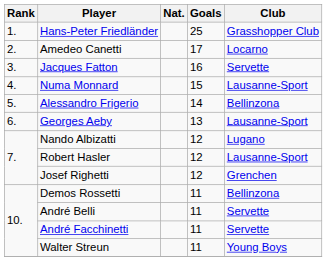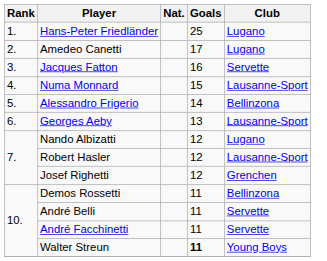 <table class="wikitable sortable">
 <tr>
 <th>Rank</th>
 <th>Player</th>
 <th>Nat.</th>
 <th>Goals</th>
 <th>Club</th>
 </tr>
 <tr>
 <td>1.</td>
 <td><a href='#'>Hans-Peter Friedländer</a></td>
 <td></td>
 <td>25</td>
-<td><a href='#'>Grasshopper Club</a></td>
+<td><a href='#'>Lugano</a></td>
 </tr>
 <tr>
 <td>2.</td>
 <td>Amedeo Canetti</td>
 <td></td>
 <td>17</td>
-<td><a href='#'>Locarno</a></td>
+<td><a href='#'>Lugano</a></td>
 </tr>
 <tr>
 <td>3.</td>
 <td><a href='#'>Jacques Fatton</a></td>
 <td></td>
 <td>16</td>
 <td><a href='#'>Servette</a></td>
 </tr>
 <tr>
 <td>4.</td>
 <td><a href='#'>Numa Monnard</a></td>
 <td></td>
 <td>15</td>
 <td><a href='#'>Lausanne-Sport</a></td>
 </tr>
 <tr>
 <td>5.</td>
 <td><a href='#'>Alessandro Frigerio</a></td>
 <td></td>
 <td>14</td>
 <td><a href='#'>Bellinzona</a></td>
 </tr>
 <tr>
 <td>6.</td>
 <td><a href='#'>Georges Aeby</a></td>
 <td></td>
 <td>13</td>
 <td><a href='#'>Lausanne-Sport</a></td>
 </tr>
 <tr>
 <td rowspan=3>7.</td>
 <td>Nando Albizatti</td>
 <td></td>
 <td>12</td>
 <td><a href='#'>Lugano</a></td>
 </tr>
 <tr>
 <td>Robert Hasler</td>
 <td></td>
 <td>12</td>
 <td><a href='#'>Lausanne-Sport</a></td>
 </tr>
 <tr>
 <td>Josef Righetti</td>
 <td></td>
 <td>12</td>
 <td><a href='#'>Grenchen</a></td>
 </tr>
 <tr>
 <td rowspan=4>10.</td>
 <td>Demos Rossetti</td>
 <td></td>
 <td>11</td>
 <td><a href='#'>Bellinzona</a></td>
 </tr>
 <tr>
 <td>André Belli</td>
 <td></td>
 <td>11</td>
 <td><a href='#'>Servette</a></td>
 </tr>
 <tr>
 <td><a href='#'>André Facchinetti</a></td>
 <td></td>
 <td>11</td>
 <td><a href='#'>Servette</a></td>
 </tr>
 <tr>
 <td>Walter Streun</td>
 <td></td>
-<td>11</td>
+<td><strong>11</strong></td>
 <td><a href='#'>Young Boys</a></td>
 </tr>
 <tr>
 </tr>
 </table>
